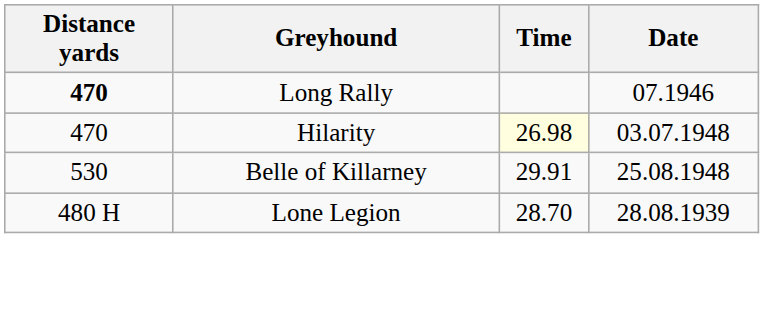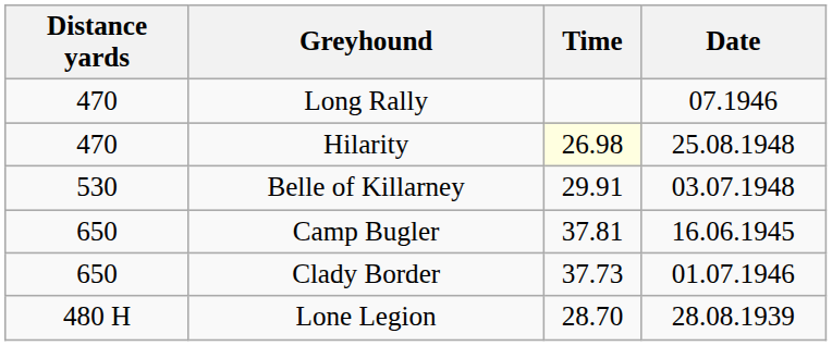 <table class="wikitable" style="font-size: 100%">
 <tr>
 <th width=100>Distance<br>yards</th>
 <th width=200>Greyhound</th>
 <th width=50>Time</th>
 <th width=100>Date</th>
 </tr>
 <tr align=center>
-<td><strong>470</strong></td>
+<td>470</td>
 <td>Long Rally</td>
 <td></td>
 <td>07.1946</td>
 </tr>
 <tr align=center>
 <td>470</td>
 <td>Hilarity</td>
 <td style="background: lightyellow;">26.98</td>
-<td>03.07.1948</td>
+<td>25.08.1948</td>
 </tr>
 <tr align=center>
 <td>530</td>
 <td>Belle of Killarney</td>
 <td>29.91</td>
-<td>25.08.1948</td>
+<td>03.07.1948</td>
+</tr>
+<tr align=center>
+<td>650</td>
+<td>Camp Bugler</td>
+<td>37.81</td>
+<td>16.06.1945</td>
+</tr>
+<tr align=center>
+<td>650</td>
+<td>Clady Border</td>
+<td>37.73</td>
+<td>01.07.1946</td>
 </tr>
 <tr align=center>
 <td>480 H</td>
 <td>Lone Legion</td>
 <td>28.70</td>
 <td>28.08.1939</td>
 </tr>
 </table>
